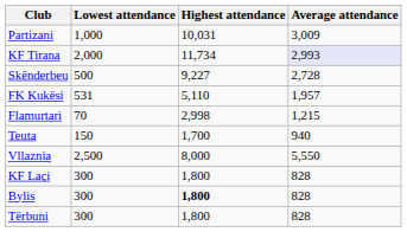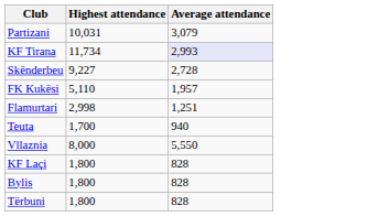 <table class="wikitable sortable">
 <tr>
 <th>Club</th>
-<th>Lowest attendance</th>
 <th>Highest attendance</th>
 <th>Average attendance</th>
 </tr>
 <tr>
 <td><a href='#'>Partizani</a></td>
-<td>1,000</td>
 <td>10,031</td>
-<td>3,009</td>
+<td>3,079</td>
 </tr>
 <tr>
 <td><a href='#'>KF Tirana</a></td>
-<td>2,000</td>
 <td>11,734</td>
 <td style="background: lavender;">2,993</td>
 </tr>
 <tr>
 <td><a href='#'>Skënderbeu</a></td>
-<td>500</td>
 <td>9,227</td>
 <td>2,728</td>
 </tr>
 <tr>
 <td><a href='#'>FK Kukësi</a></td>
-<td>531</td>
 <td>5,110</td>
 <td>1,957</td>
 </tr>
 <tr>
 <td><a href='#'>Flamurtari</a></td>
-<td>70</td>
 <td>2,998</td>
-<td>1,215</td>
+<td>1,251</td>
 </tr>
 <tr>
 <td><a href='#'>Teuta</a></td>
-<td>150</td>
 <td>1,700</td>
 <td>940</td>
 </tr>
 <tr>
 <td><a href='#'>Vllaznia</a></td>
-<td>2,500</td>
 <td>8,000</td>
 <td>5,550</td>
 </tr>
 <tr>
 <td><a href='#'>KF Laçi</a></td>
-<td>300</td>
 <td>1,800</td>
 <td>828</td>
 </tr>
 <tr>
 <td><a href='#'>Bylis</a></td>
-<td>300</td>
-<td><strong>1,800</strong></td>
+<td>1,800</td>
 <td>828</td>
 </tr>
 <tr>
 <td><a href='#'>Tërbuni</a></td>
-<td>300</td>
 <td>1,800</td>
 <td>828</td>
 </tr>
 </table>
